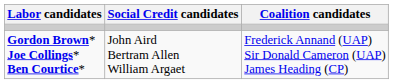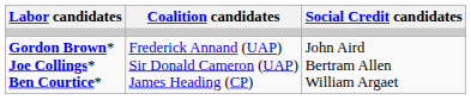 <table class="wikitable">
 <tr>
 <th><a href='#'>Labor</a> candidates</th>
+<th><a href='#'>Coalition</a> candidates</th>
 <th><a href='#'>Social Credit</a> candidates</th>
-<th><a href='#'>Coalition</a> candidates</th>
 </tr>
 <tr bgcolor="#cccccc">
 <td></td>
 <td></td>
 <td></td>
 </tr>
 <tr>
 <td><strong><a href='#'>Gordon Brown</a></strong>*<br><strong><a href='#'>Joe Collings</a></strong>*<br><strong><a href='#'>Ben Courtice</a></strong>*</td>
+<td><a href='#'>Frederick Annand</a> (<a href='#'>UAP</a>)<br><a href='#'>Sir Donald Cameron</a> (<a href='#'>UAP</a>)<br><a href='#'>James Heading</a> (<a href='#'>CP</a>)</td>
 <td>John Aird<br>Bertram Allen<br>William Argaet</td>
-<td><a href='#'>Frederick Annand</a> (<a href='#'>UAP</a>)<br><a href='#'>Sir Donald Cameron</a> (<a href='#'>UAP</a>)<br><a href='#'>James Heading</a> (<a href='#'>CP</a>)</td>
 </tr>
 </table>
